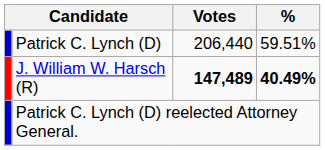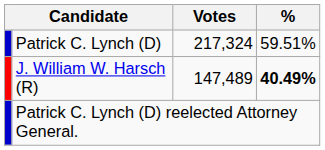 <table class="wikitable">
 <tr>
 <th colspan="2">Candidate</th>
 <th>Votes</th>
 <th>%</th>
 </tr>
 <tr>
 <td style="color:inherit;background:#0000cd"></td>
 <td width=150px>Patrick C. Lynch (D)</td>
-<td align="right" width=75px>206,440</td>
+<td align="right" width=75px>217,324</td>
 <td align="right" width=50px>59.51%</td>
 </tr>
 <tr>
 <td style="color:inherit;background:#ff0000"></td>
 <td><a href='#'>J. William W. Harsch</a> (R)</td>
-<td align="right"><strong>147,489</strong></td>
+<td align="right">147,489</td>
 <td align="right"><strong>40.49%</strong></td>
 </tr>
 <tr>
 <td style="color:inherit;background:#0000cd"></td>
 <td colspan="3">Patrick C. Lynch (D) reelected Attorney General.</td>
 </tr>
 </table>
